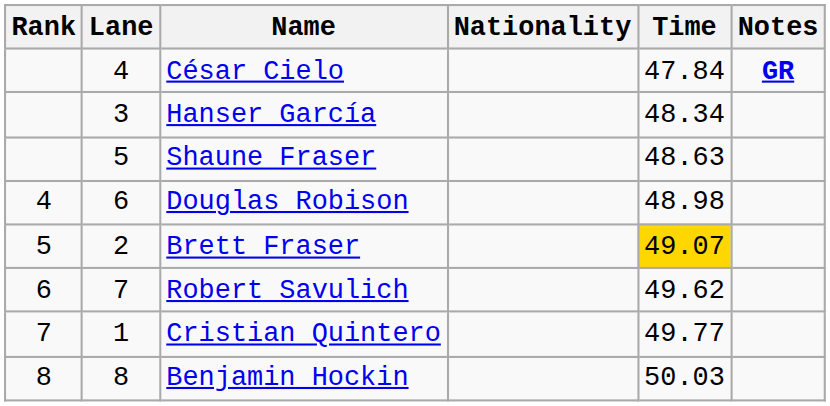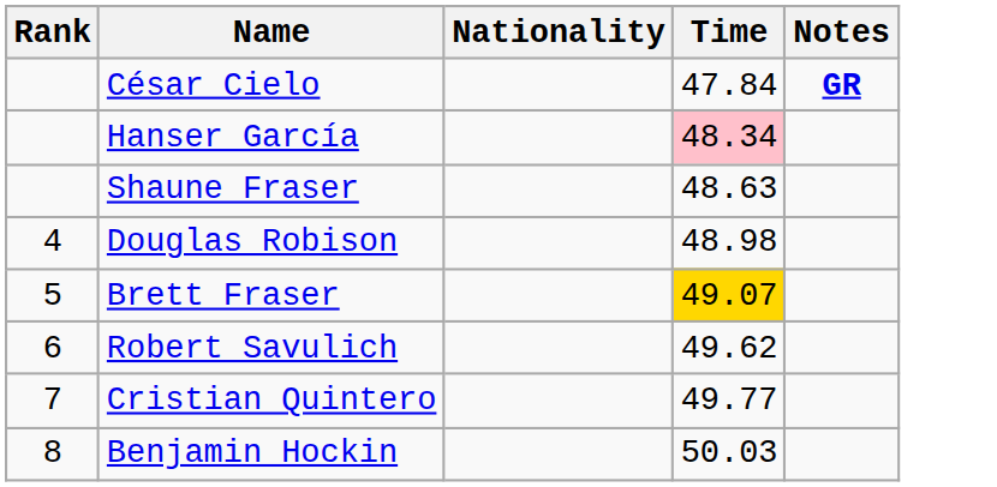 <table class="wikitable sortable" style="text-align:center">
 <tr>
 <th>Rank</th>
-<th>Lane</th>
 <th>Name</th>
 <th>Nationality</th>
 <th>Time</th>
 <th>Notes</th>
 </tr>
 <tr>
 <td></td>
-<td>4</td>
 <td align=left><a href='#'>César Cielo</a></td>
 <td align=left></td>
 <td>47.84</td>
 <td><strong><a href='#'>GR</a></strong></td>
 </tr>
 <tr>
 <td></td>
-<td>3</td>
 <td align=left><a href='#'>Hanser García</a></td>
 <td align=left></td>
-<td>48.34</td>
+<td style="background: pink;">48.34</td>
 <td></td>
 </tr>
 <tr>
 <td></td>
-<td>5</td>
 <td align=left><a href='#'>Shaune Fraser</a></td>
 <td align=left></td>
 <td>48.63</td>
 <td></td>
 </tr>
 <tr>
 <td>4</td>
-<td>6</td>
 <td align=left><a href='#'>Douglas Robison</a></td>
 <td align=left></td>
 <td>48.98</td>
 <td></td>
 </tr>
 <tr>
 <td>5</td>
-<td>2</td>
 <td align=left><a href='#'>Brett Fraser</a></td>
 <td align=left></td>
 <td style="background: gold;">49.07</td>
 <td></td>
 </tr>
 <tr>
 <td>6</td>
-<td>7</td>
 <td align=left><a href='#'>Robert Savulich</a></td>
 <td align=left></td>
 <td>49.62</td>
 <td></td>
 </tr>
 <tr>
 <td>7</td>
-<td>1</td>
 <td align=left><a href='#'>Cristian Quintero</a></td>
 <td align=left></td>
 <td>49.77</td>
 <td></td>
 </tr>
 <tr>
 <td>8</td>
-<td>8</td>
 <td align=left><a href='#'>Benjamin Hockin</a></td>
 <td align=left></td>
 <td>50.03</td>
 <td></td>
 </tr>
 </table>
